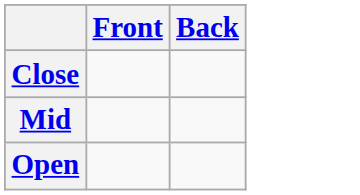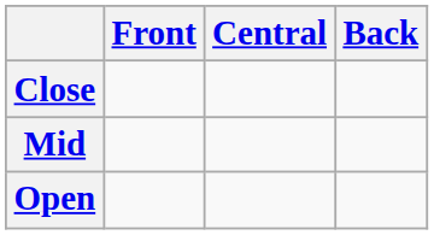 <table class="wikitable" style="text-align:center">
 <tr>
 <th></th>
 <th><a href='#'>Front</a></th>
+<th><a href='#'>Central</a></th>
 <th><a href='#'>Back</a></th>
 </tr>
 <tr>
 <th><a href='#'>Close</a></th>
 <td>   </td>
 <td></td>
+<td></td>
 </tr>
 <tr>
 <th><a href='#'>Mid</a></th>
 <td>   </td>
+<td></td>
 <td>    </td>
 </tr>
 <tr>
 <th><a href='#'>Open</a></th>
 <td></td>
+<td>   </td>
 <td></td>
 </tr>
 </table>
